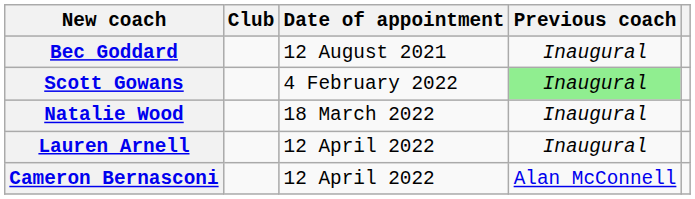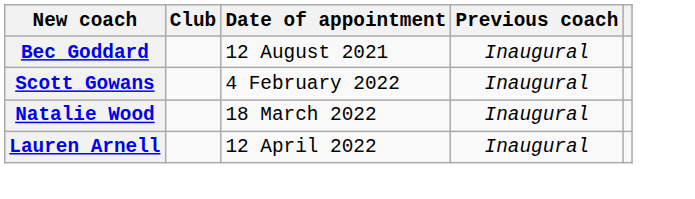 <table class="wikitable plainrowheaders">
 <tr>
 <th>New coach</th>
 <th>Club</th>
 <th>Date of appointment</th>
 <th>Previous coach</th>
 <th></th>
 </tr>
 <tr>
 <th scope=row><a href='#'>Bec Goddard</a></th>
 <td></td>
 <td>12 August 2021</td>
 <td align=center><em>Inaugural</em></td>
 <td align=center></td>
 </tr>
 <tr>
 <th scope=row><a href='#'>Scott Gowans</a></th>
 <td></td>
 <td>4 February 2022</td>
-<td align=center style="background: lightgreen;"><em>Inaugural</em></td>
+<td align=center><em>Inaugural</em></td>
 <td align=center></td>
 </tr>
 <tr>
 <th scope=row><a href='#'>Natalie Wood</a></th>
 <td></td>
 <td>18 March 2022</td>
 <td align=center><em>Inaugural</em></td>
 <td align=center></td>
 </tr>
 <tr>
 <th scope=row><a href='#'>Lauren Arnell</a></th>
 <td></td>
 <td>12 April 2022</td>
 <td align=center><em>Inaugural</em></td>
 <td align=center></td>
 </tr>
-<tr>
-<th scope=row><a href='#'>Cameron Bernasconi</a></th>
-<td></td>
-<td>12 April 2022</td>
-<td><a href='#'>Alan McConnell</a></td>
-<td align=center></td>
-</tr>
 </table>
